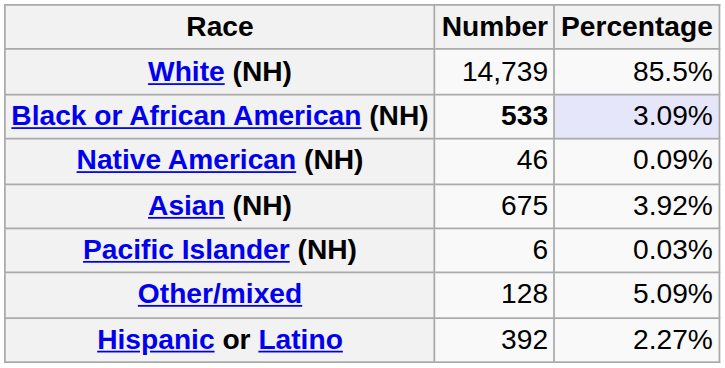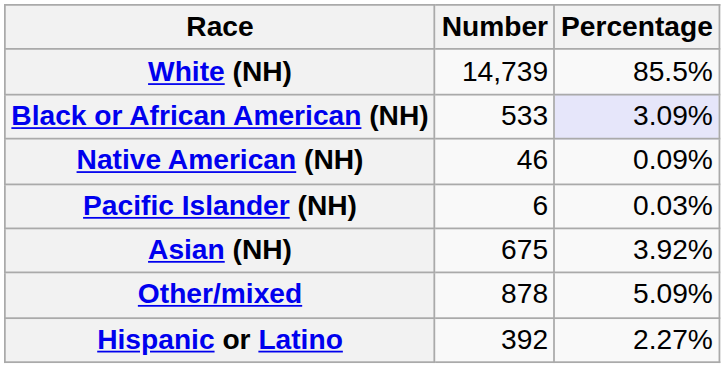 <table class="wikitable" style="text-align:right">
 <tr>
 <th scope="col">Race</th>
 <th scope="col">Number</th>
 <th scope="col">Percentage</th>
 </tr>
 <tr>
 <th scope="row"><a href='#'>White</a> (NH)</th>
 <td>14,739</td>
 <td>85.5%</td>
 </tr>
 <tr>
 <th scope="row"><a href='#'>Black or African American</a> (NH)</th>
-<td><strong>533</strong></td>
+<td>533</td>
 <td style="background: lavender;">3.09%</td>
 </tr>
 <tr>
 <th scope="row"><a href='#'>Native American</a> (NH)</th>
 <td>46</td>
 <td>0.09%</td>
 </tr>
 <tr>
+<th scope="row"><a href='#'>Pacific Islander</a> (NH)</th>
+<td>6</td>
+<td>0.03%</td>
+</tr>
+<tr>
 <th scope="row"><a href='#'>Asian</a> (NH)</th>
 <td>675</td>
 <td>3.92%</td>
 </tr>
 <tr>
-<th scope="row"><a href='#'>Pacific Islander</a> (NH)</th>
-<td>6</td>
-<td>0.03%</td>
-</tr>
-<tr>
 <th scope="row"><a href='#'>Other/mixed</a></th>
-<td>128</td>
+<td>878</td>
 <td>5.09%</td>
 </tr>
 <tr>
 <th scope="row"><a href='#'>Hispanic</a> or <a href='#'>Latino</a></th>
 <td>392</td>
 <td>2.27%</td>
 </tr>
 </table>
